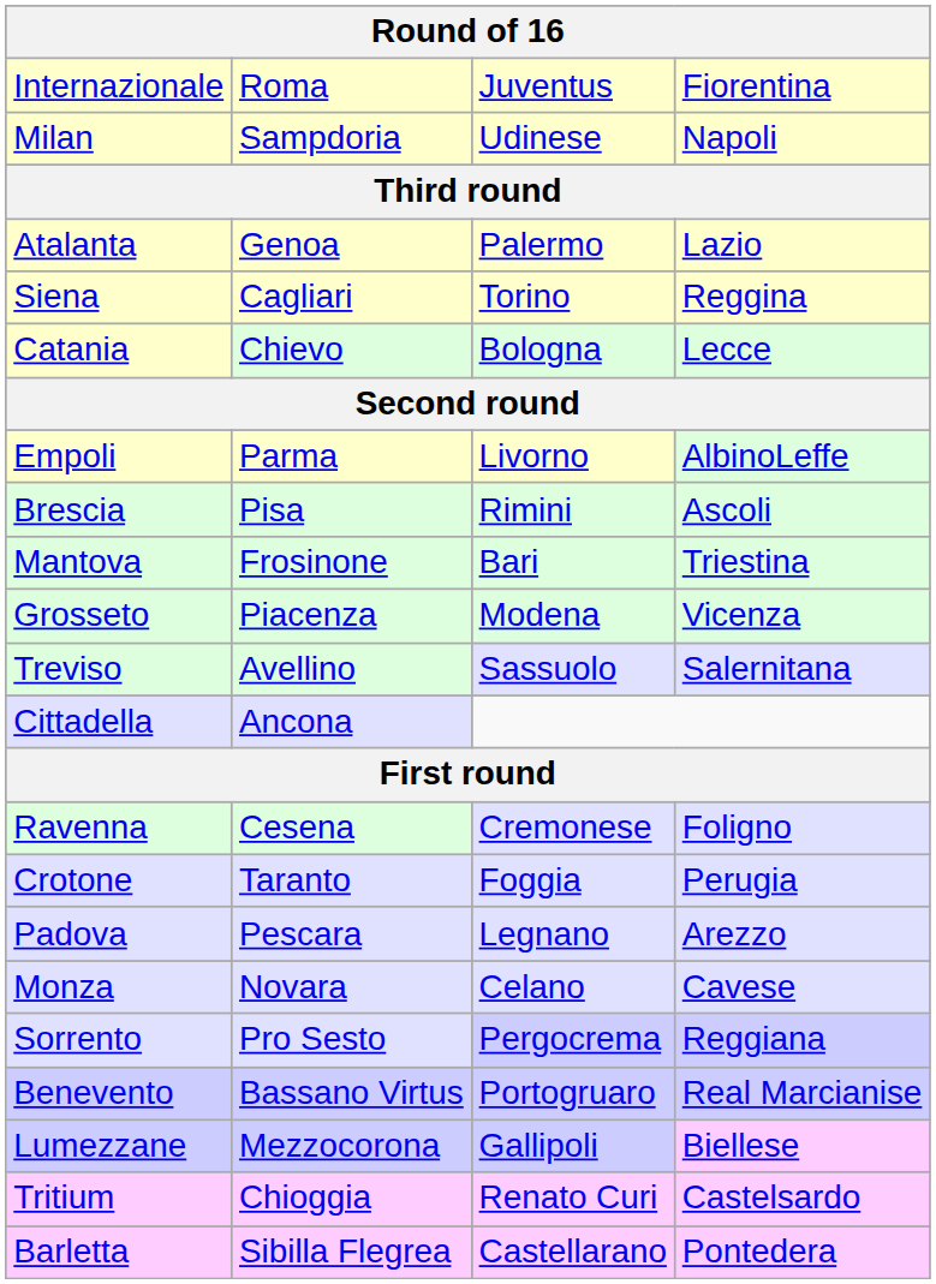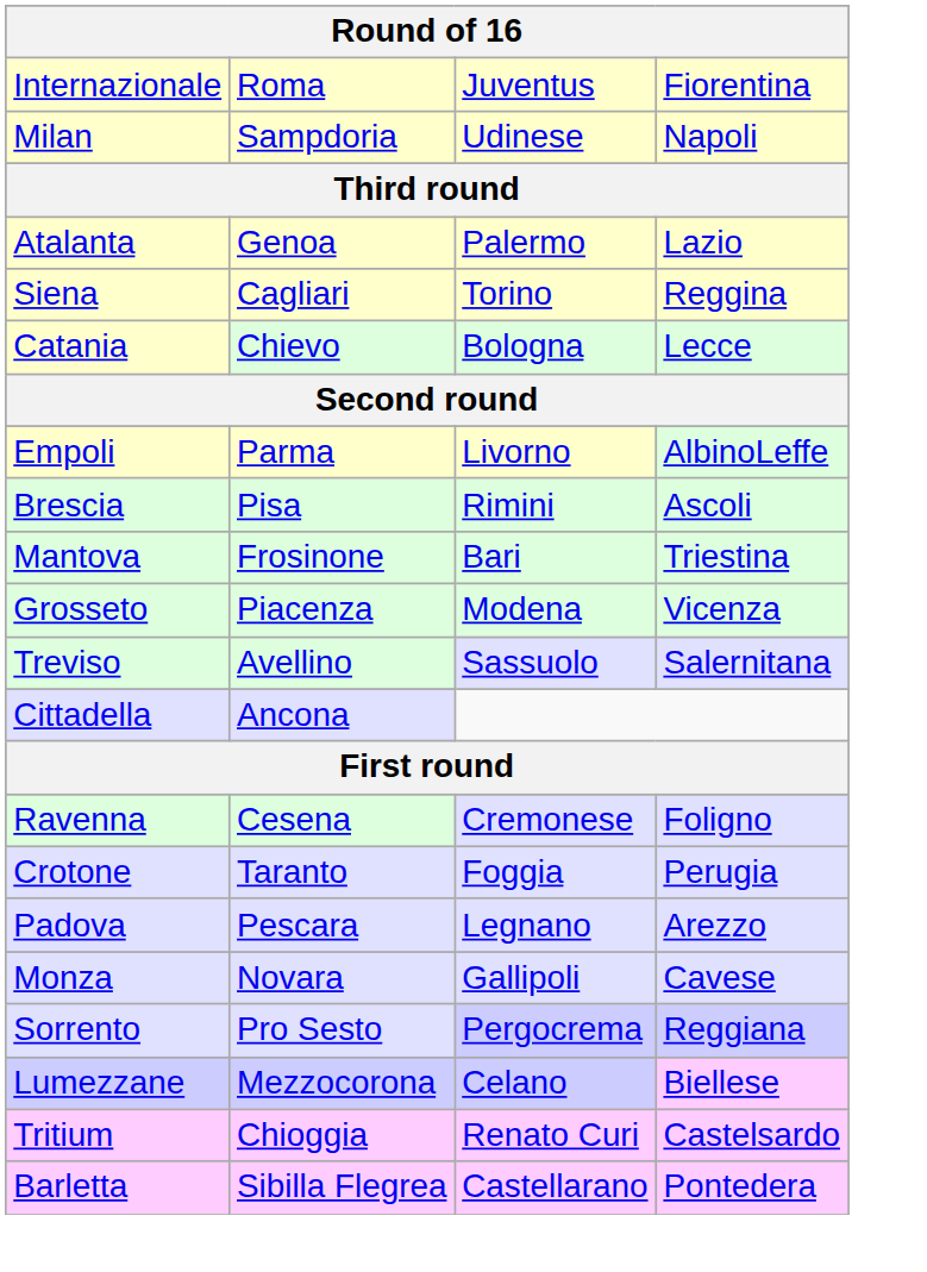 <table class="wikitable">
 <tr>
 <th colspan="4">Round of 16</th>
 </tr>
 <tr style="background:#ffc;">
 <td><a href='#'>Internazionale</a></td>
 <td><a href='#'>Roma</a></td>
 <td><a href='#'>Juventus</a></td>
 <td><a href='#'>Fiorentina</a></td>
 </tr>
 <tr style="background:#ffc;">
 <td><a href='#'>Milan</a></td>
 <td><a href='#'>Sampdoria</a></td>
 <td><a href='#'>Udinese</a></td>
 <td><a href='#'>Napoli</a></td>
 </tr>
 <tr>
 <th colspan="4">Third round</th>
 </tr>
 <tr style="background:#ffc;">
 <td><a href='#'>Atalanta</a></td>
 <td><a href='#'>Genoa</a></td>
 <td><a href='#'>Palermo</a></td>
 <td><a href='#'>Lazio</a></td>
 </tr>
 <tr style="background:#ffc;">
 <td><a href='#'>Siena</a></td>
 <td><a href='#'>Cagliari</a></td>
 <td><a href='#'>Torino</a></td>
 <td><a href='#'>Reggina</a></td>
 </tr>
 <tr style="background:#dfd;">
 <td style="background:#ffc;"><a href='#'>Catania</a></td>
 <td><a href='#'>Chievo</a></td>
 <td><a href='#'>Bologna</a></td>
 <td><a href='#'>Lecce</a></td>
 </tr>
 <tr>
 <th colspan="4">Second round</th>
 </tr>
 <tr style="background:#ffc;">
 <td><a href='#'>Empoli</a></td>
 <td><a href='#'>Parma</a></td>
 <td><a href='#'>Livorno</a></td>
 <td style="background:#dfd;"><a href='#'>AlbinoLeffe</a></td>
 </tr>
 <tr style="background:#dfd;">
 <td><a href='#'>Brescia</a></td>
 <td><a href='#'>Pisa</a></td>
 <td><a href='#'>Rimini</a></td>
 <td><a href='#'>Ascoli</a></td>
 </tr>
 <tr style="background:#dfd;">
 <td><a href='#'>Mantova</a></td>
 <td><a href='#'>Frosinone</a></td>
 <td><a href='#'>Bari</a></td>
 <td><a href='#'>Triestina</a></td>
 </tr>
 <tr style="background:#dfd;">
 <td><a href='#'>Grosseto</a></td>
 <td><a href='#'>Piacenza</a></td>
 <td><a href='#'>Modena</a></td>
 <td><a href='#'>Vicenza</a></td>
 </tr>
 <tr style="background:#dfd;">
 <td><a href='#'>Treviso</a></td>
 <td><a href='#'>Avellino</a></td>
 <td style="background: #e0e0ff;"><a href='#'>Sassuolo</a></td>
 <td style="background: #e0e0ff;"><a href='#'>Salernitana</a></td>
 </tr>
 <tr>
 <td style="background: #e0e0ff;"><a href='#'>Cittadella</a></td>
 <td style="background: #e0e0ff;"><a href='#'>Ancona</a></td>
 <td colspan="2"></td>
 </tr>
 <tr>
 <th colspan="4">First round</th>
 </tr>
 <tr style="background: #e0e0ff;">
 <td style="background:#dfd;"><a href='#'>Ravenna</a></td>
 <td style="background:#dfd;"><a href='#'>Cesena</a></td>
 <td><a href='#'>Cremonese</a></td>
 <td><a href='#'>Foligno</a></td>
 </tr>
 <tr style="background: #e0e0ff;">
 <td><a href='#'>Crotone</a></td>
 <td><a href='#'>Taranto</a></td>
 <td><a href='#'>Foggia</a></td>
 <td><a href='#'>Perugia</a></td>
 </tr>
 <tr style="background: #e0e0ff;">
 <td><a href='#'>Padova</a></td>
 <td><a href='#'>Pescara</a></td>
 <td><a href='#'>Legnano</a></td>
 <td><a href='#'>Arezzo</a></td>
 </tr>
 <tr style="background: #e0e0ff;">
 <td><a href='#'>Monza</a></td>
 <td><a href='#'>Novara</a></td>
-<td><a href='#'>Celano</a></td>
+<td><a href='#'>Gallipoli</a></td>
 <td><a href='#'>Cavese</a></td>
 </tr>
 <tr style="background: #e0e0ff;">
 <td><a href='#'>Sorrento</a></td>
 <td><a href='#'>Pro Sesto</a></td>
 <td style="background:#ccf;"><a href='#'>Pergocrema</a></td>
 <td style="background:#ccf;"><a href='#'>Reggiana</a></td>
 </tr>
 <tr style="background:#ccf;">
-<td><a href='#'>Benevento</a></td>
-<td><a href='#'>Bassano Virtus</a></td>
-<td><a href='#'>Portogruaro</a></td>
-<td><a href='#'>Real Marcianise</a></td>
-</tr>
-<tr style="background:#ccf;">
 <td><a href='#'>Lumezzane</a></td>
 <td><a href='#'>Mezzocorona</a></td>
-<td><a href='#'>Gallipoli</a></td>
+<td><a href='#'>Celano</a></td>
 <td style="background:#fcf;"><a href='#'>Biellese</a></td>
 </tr>
 <tr style="background:#fcf;">
 <td><a href='#'>Tritium</a></td>
 <td><a href='#'>Chioggia</a></td>
 <td><a href='#'>Renato Curi</a></td>
 <td><a href='#'>Castelsardo</a></td>
 </tr>
 <tr style="background:#fcf;">
 <td><a href='#'>Barletta</a></td>
 <td><a href='#'>Sibilla Flegrea</a></td>
 <td><a href='#'>Castellarano</a></td>
 <td><a href='#'>Pontedera</a></td>
 </tr>
 </table>
